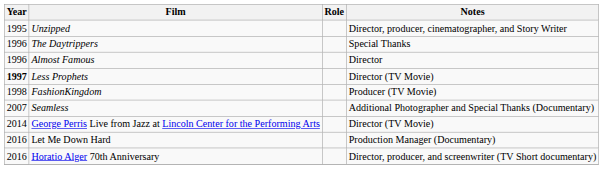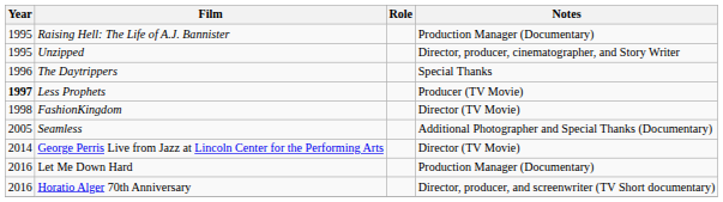 <table class="wikitable sortable">
 <tr>
 <th>Year</th>
 <th>Film</th>
 <th>Role</th>
 <th class = "unsortable">Notes</th>
+</tr>
+<tr>
+<td>1995</td>
+<td><em>Raising Hell: The Life of A.J. Bannister</em></td>
+<td></td>
+<td>Production Manager (Documentary)</td>
 </tr>
 <tr>
 <td>1995</td>
 <td><em>Unzipped</em></td>
 <td></td>
 <td>Director, producer, cinematographer, and Story Writer</td>
 </tr>
 <tr>
 <td>1996</td>
 <td><em>The Daytrippers</em></td>
 <td></td>
 <td>Special Thanks</td>
 </tr>
 <tr>
-<td>1996</td>
-<td><em>Almost Famous</em></td>
-<td></td>
-<td>Director</td>
-</tr>
-<tr>
 <td><strong>1997</strong></td>
 <td><em>Less Prophets</em></td>
 <td></td>
-<td>Director (TV Movie)</td>
+<td>Producer (TV Movie)</td>
 </tr>
 <tr>
 <td>1998</td>
 <td><em>FashionKingdom</em></td>
 <td></td>
-<td>Producer (TV Movie)</td>
+<td>Director (TV Movie)</td>
 </tr>
 <tr>
-<td>2007</td>
+<td>2005</td>
 <td><em>Seamless</em></td>
 <td></td>
 <td>Additional Photographer and Special Thanks (Documentary)</td>
 </tr>
 <tr>
 <td>2014</td>
 <td><a href='#'>George Perris</a> Live from Jazz at <a href='#'>Lincoln Center for the Performing Arts</a></td>
 <td></td>
 <td>Director (TV Movie)</td>
 </tr>
 <tr>
 <td>2016</td>
 <td>Let Me Down Hard</td>
 <td></td>
 <td>Production Manager (Documentary)</td>
 </tr>
 <tr>
 <td>2016</td>
 <td><a href='#'>Horatio Alger</a> 70th Anniversary</td>
 <td></td>
 <td>Director, producer, and screenwriter (TV Short documentary)</td>
 </tr>
 <tr>
 </tr>
 </table>
